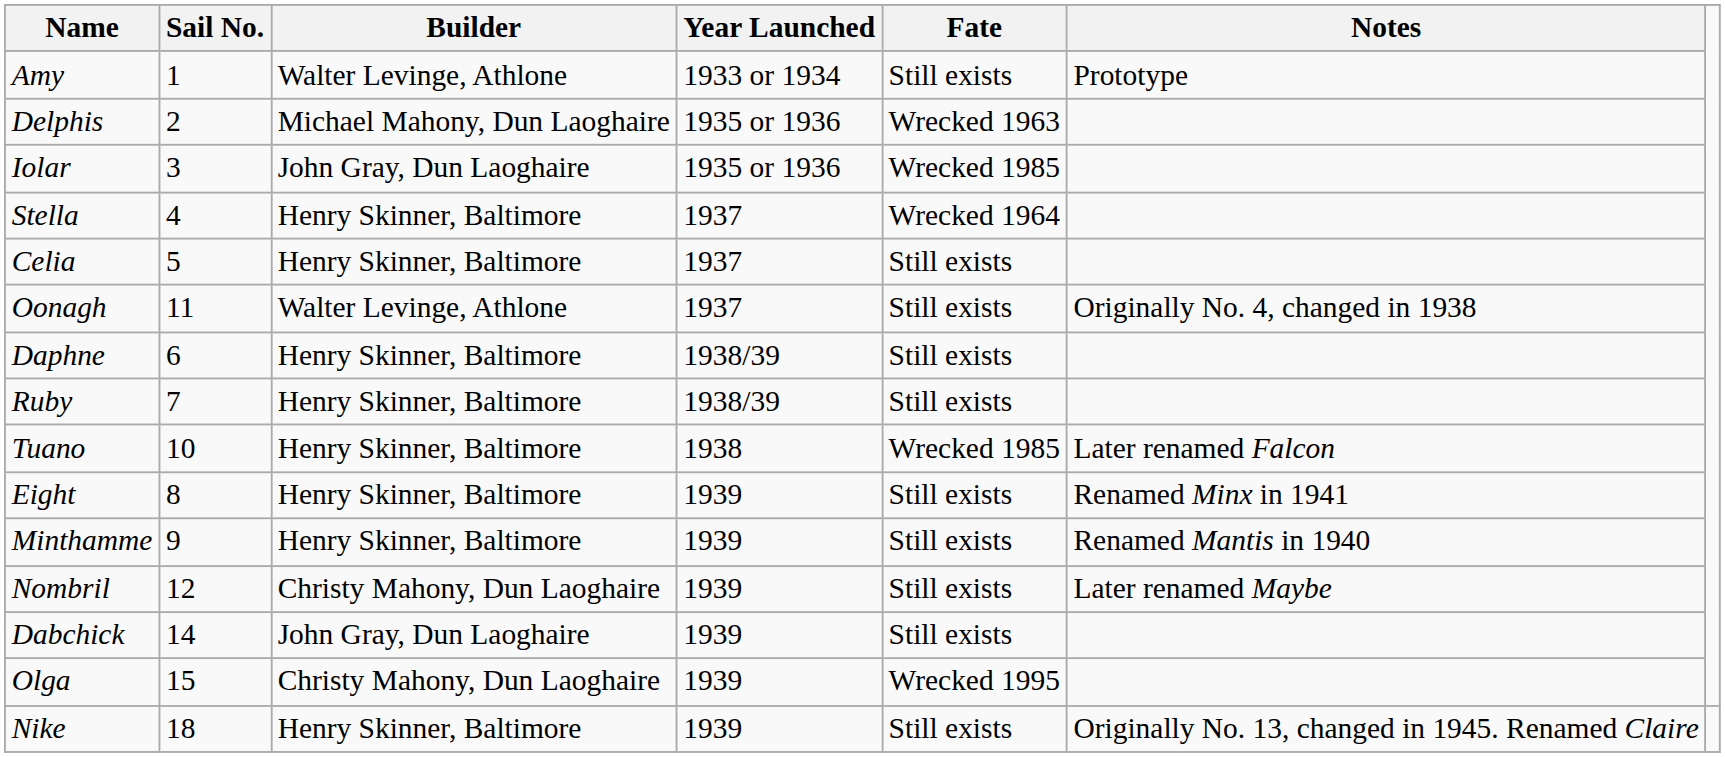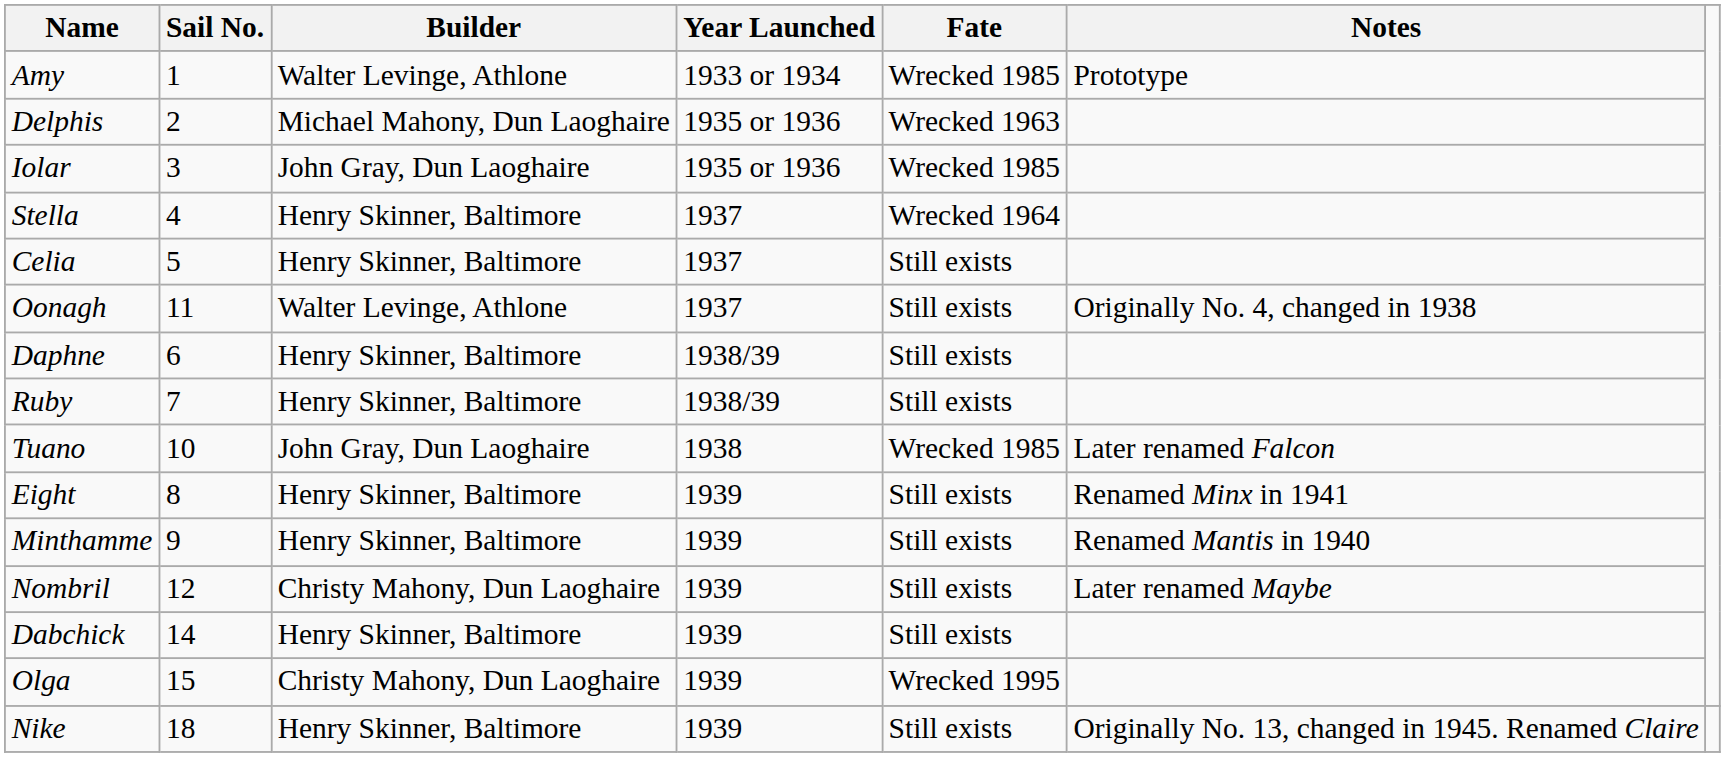 <table class="wikitable">
 <tr>
 <th>Name</th>
 <th>Sail No.</th>
 <th>Builder</th>
 <th>Year Launched</th>
 <th>Fate</th>
 <th>Notes</th>
 </tr>
 <tr>
 <td><em>Amy</em></td>
 <td>1</td>
 <td>Walter Levinge, Athlone</td>
 <td>1933 or 1934</td>
-<td>Still exists</td>
+<td>Wrecked 1985</td>
 <td>Prototype</td>
 </tr>
 <tr>
 <td><em>Delphis</em></td>
 <td>2</td>
 <td>Michael Mahony, Dun Laoghaire</td>
 <td>1935 or 1936</td>
 <td>Wrecked 1963</td>
 <td></td>
 </tr>
 <tr>
 <td><em>Iolar</em></td>
 <td>3</td>
 <td>John Gray, Dun Laoghaire</td>
 <td>1935 or 1936</td>
 <td>Wrecked 1985</td>
 <td></td>
 </tr>
 <tr>
 <td><em>Stella</em></td>
 <td>4</td>
 <td>Henry Skinner, Baltimore</td>
 <td>1937</td>
 <td>Wrecked 1964</td>
 <td></td>
 </tr>
 <tr>
 <td><em>Celia</em></td>
 <td>5</td>
 <td>Henry Skinner, Baltimore</td>
 <td>1937</td>
 <td>Still exists</td>
 <td></td>
 </tr>
 <tr>
 <td><em>Oonagh</em></td>
 <td>11</td>
 <td>Walter Levinge, Athlone</td>
 <td>1937</td>
 <td>Still exists</td>
 <td>Originally No. 4, changed in 1938</td>
 </tr>
 <tr>
 <td><em>Daphne</em></td>
 <td>6</td>
 <td>Henry Skinner, Baltimore</td>
 <td>1938/39</td>
 <td>Still exists</td>
 <td></td>
 </tr>
 <tr>
 <td><em>Ruby</em></td>
 <td>7</td>
 <td>Henry Skinner, Baltimore</td>
 <td>1938/39</td>
 <td>Still exists</td>
 <td></td>
 </tr>
 <tr>
 <td><em>Tuano</em></td>
 <td>10</td>
-<td>Henry Skinner, Baltimore</td>
+<td>John Gray, Dun Laoghaire</td>
 <td>1938</td>
 <td>Wrecked 1985</td>
 <td>Later renamed <em>Falcon</em></td>
 </tr>
 <tr>
 <td><em>Eight</em></td>
 <td>8</td>
 <td>Henry Skinner, Baltimore</td>
 <td>1939</td>
 <td>Still exists</td>
 <td>Renamed <em>Minx</em> in 1941</td>
 </tr>
 <tr>
 <td><em>Minthamme</em></td>
 <td>9</td>
 <td>Henry Skinner, Baltimore</td>
 <td>1939</td>
 <td>Still exists</td>
 <td>Renamed <em>Mantis</em> in 1940</td>
 </tr>
 <tr>
 <td><em>Nombril</em></td>
 <td>12</td>
 <td>Christy Mahony, Dun Laoghaire</td>
 <td>1939</td>
 <td>Still exists</td>
 <td>Later renamed <em>Maybe</em></td>
 </tr>
 <tr>
 <td><em>Dabchick</em></td>
 <td>14</td>
-<td>John Gray, Dun Laoghaire</td>
+<td>Henry Skinner, Baltimore</td>
 <td>1939</td>
 <td>Still exists</td>
 <td></td>
 </tr>
 <tr>
 <td><em>Olga</em></td>
 <td>15</td>
 <td>Christy Mahony, Dun Laoghaire</td>
 <td>1939</td>
 <td>Wrecked 1995</td>
 <td></td>
 </tr>
 <tr>
 <td><em>Nike</em></td>
 <td>18</td>
 <td>Henry Skinner, Baltimore</td>
 <td>1939</td>
 <td>Still exists</td>
 <td>Originally No. 13, changed in 1945. Renamed <em>Claire</em></td>
 <td></td>
 </tr>
 </table>
